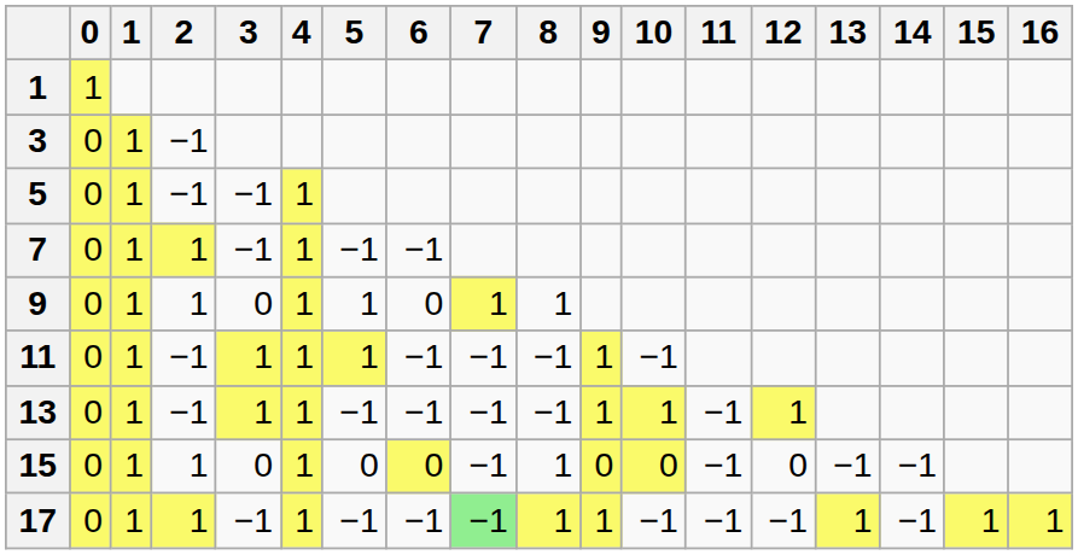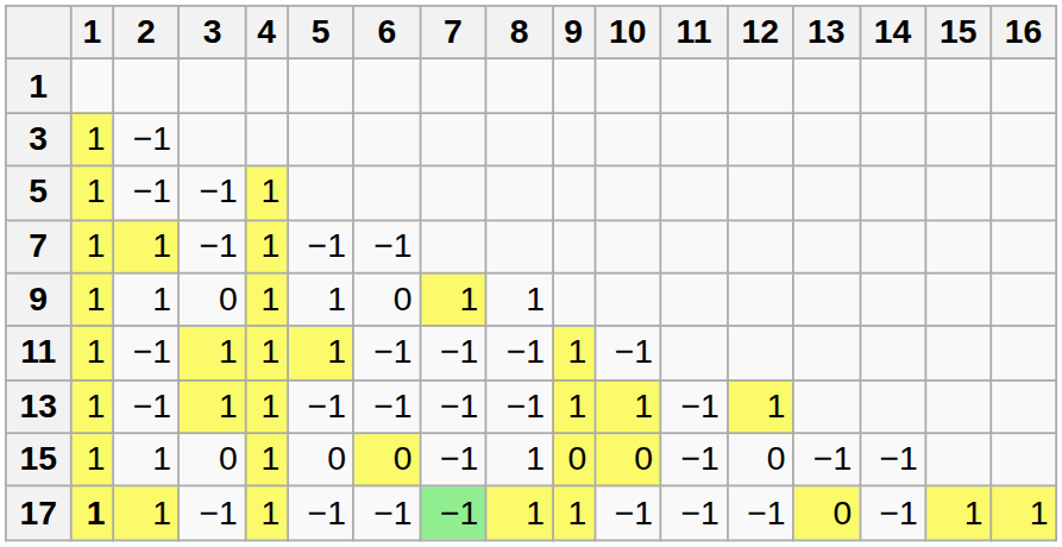 <table class="wikitable" style="width:500px; text-align:right">
 <tr>
 <th></th>
-<th>0</th>
 <th>1</th>
 <th>2</th>
 <th>3</th>
 <th>4</th>
 <th>5</th>
 <th>6</th>
 <th>7</th>
 <th>8</th>
 <th>9</th>
 <th>10</th>
 <th>11</th>
 <th>12</th>
 <th>13</th>
 <th>14</th>
 <th>15</th>
 <th>16</th>
 </tr>
 <tr>
 <th>1</th>
-<td style="background:#fafa6a">1</td>
 <td></td>
 <td></td>
 <td></td>
 <td></td>
 <td></td>
 <td></td>
 <td></td>
 <td></td>
 <td></td>
 <td></td>
 <td></td>
 <td></td>
 <td></td>
 <td></td>
 <td></td>
 <td></td>
 </tr>
 <tr>
 <th>3</th>
-<td style="background:#fafa6a">0</td>
 <td style="background:#fafa6a">1</td>
 <td>−1</td>
 <td></td>
 <td></td>
 <td></td>
 <td></td>
 <td></td>
 <td></td>
 <td></td>
 <td></td>
 <td></td>
 <td></td>
 <td></td>
 <td></td>
 <td></td>
 <td></td>
 </tr>
 <tr>
 <th>5</th>
-<td style="background:#fafa6a">0</td>
 <td style="background:#fafa6a">1</td>
 <td>−1</td>
 <td>−1</td>
 <td style="background:#fafa6a">1</td>
 <td></td>
 <td></td>
 <td></td>
 <td></td>
 <td></td>
 <td></td>
 <td></td>
 <td></td>
 <td></td>
 <td></td>
 <td></td>
 <td></td>
 </tr>
 <tr>
 <th>7</th>
-<td style="background:#fafa6a">0</td>
 <td style="background:#fafa6a">1</td>
 <td style="background:#fafa6a">1</td>
 <td>−1</td>
 <td style="background:#fafa6a">1</td>
 <td>−1</td>
 <td>−1</td>
 <td></td>
 <td></td>
 <td></td>
 <td></td>
 <td></td>
 <td></td>
 <td></td>
 <td></td>
 <td></td>
 <td></td>
 </tr>
 <tr>
 <th>9</th>
-<td style="background:#fafa6a">0</td>
 <td style="background:#fafa6a">1</td>
 <td>1</td>
 <td>0</td>
 <td style="background:#fafa6a">1</td>
 <td>1</td>
 <td>0</td>
 <td style="background:#fafa6a">1</td>
 <td>1</td>
 <td></td>
 <td></td>
 <td></td>
 <td></td>
 <td></td>
 <td></td>
 <td></td>
 <td></td>
 </tr>
 <tr>
 <th>11</th>
-<td style="background:#fafa6a">0</td>
 <td style="background:#fafa6a">1</td>
 <td>−1</td>
 <td style="background:#fafa6a">1</td>
 <td style="background:#fafa6a">1</td>
 <td style="background:#fafa6a">1</td>
 <td>−1</td>
 <td>−1</td>
 <td>−1</td>
 <td style="background:#fafa6a">1</td>
 <td>−1</td>
 <td></td>
 <td></td>
 <td></td>
 <td></td>
 <td></td>
 <td></td>
 </tr>
 <tr>
 <th>13</th>
-<td style="background:#fafa6a">0</td>
 <td style="background:#fafa6a">1</td>
 <td>−1</td>
 <td style="background:#fafa6a">1</td>
 <td style="background:#fafa6a">1</td>
 <td>−1</td>
 <td>−1</td>
 <td>−1</td>
 <td>−1</td>
 <td style="background:#fafa6a">1</td>
 <td style="background:#fafa6a">1</td>
 <td>−1</td>
 <td style="background:#fafa6a">1</td>
 <td></td>
 <td></td>
 <td></td>
 <td></td>
 </tr>
 <tr>
 <th>15</th>
-<td style="background:#fafa6a">0</td>
 <td style="background:#fafa6a">1</td>
 <td>1</td>
 <td>0</td>
 <td style="background:#fafa6a">1</td>
 <td>0</td>
 <td style="background:#fafa6a">0</td>
 <td>−1</td>
 <td>1</td>
 <td style="background:#fafa6a">0</td>
 <td style="background:#fafa6a">0</td>
 <td>−1</td>
 <td>0</td>
 <td>−1</td>
 <td>−1</td>
 <td></td>
 <td></td>
 </tr>
 <tr>
 <th>17</th>
-<td style="background:#fafa6a">0</td>
-<td style="background:#fafa6a">1</td>
+<td style="background:#fafa6a"><strong>1</strong></td>
 <td style="background:#fafa6a">1</td>
 <td>−1</td>
 <td style="background:#fafa6a">1</td>
 <td>−1</td>
 <td>−1</td>
 <td style="background: lightgreen;">−1</td>
 <td style="background:#fafa6a">1</td>
 <td style="background:#fafa6a">1</td>
 <td>−1</td>
 <td>−1</td>
 <td>−1</td>
-<td style="background:#fafa6a">1</td>
+<td style="background:#fafa6a">0</td>
 <td>−1</td>
 <td style="background:#fafa6a">1</td>
 <td style="background:#fafa6a">1</td>
 </tr>
 </table>
